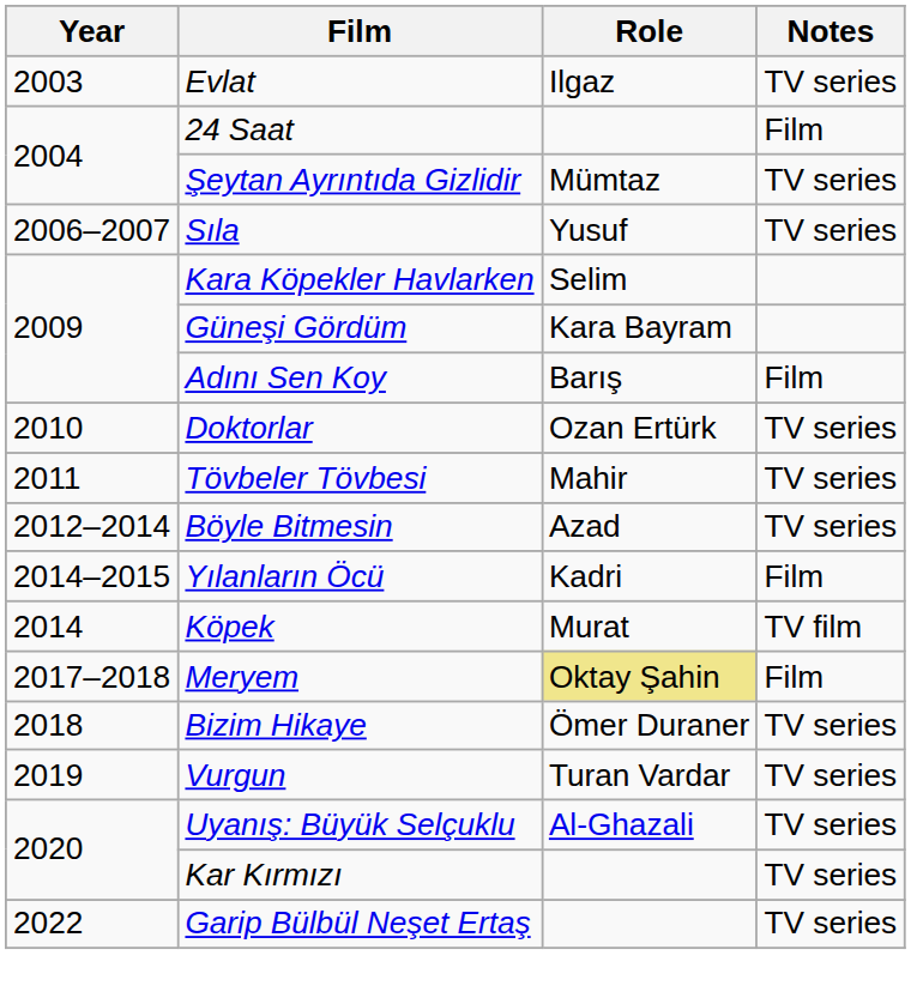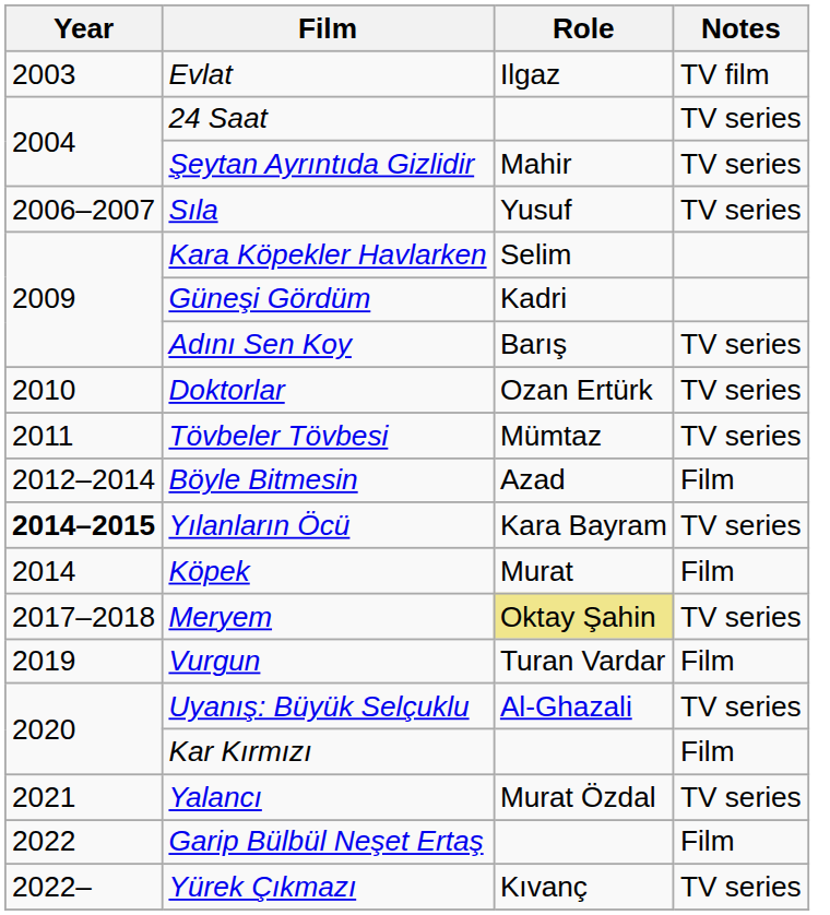 <table class="wikitable" style="font-size: 90%;">
 <tr>
 <th>Year</th>
 <th>Film</th>
 <th>Role</th>
 <th>Notes</th>
 </tr>
 <tr>
 <td>2003</td>
 <td><em>Evlat</em></td>
 <td>Ilgaz</td>
-<td>TV series</td>
+<td>TV film</td>
 </tr>
 <tr>
 <td rowspan=2>2004</td>
 <td><em>24 Saat</em></td>
 <td></td>
-<td>Film</td>
+<td>TV series</td>
 </tr>
 <tr>
 <td><em><a href='#'>Şeytan Ayrıntıda Gizlidir</a></em></td>
-<td>Mümtaz</td>
+<td>Mahir</td>
 <td>TV series</td>
 </tr>
 <tr>
 <td>2006–2007</td>
 <td><em><a href='#'>Sıla</a></em></td>
 <td>Yusuf</td>
 <td>TV series</td>
 </tr>
 <tr>
 <td rowspan=3>2009</td>
 <td><em><a href='#'>Kara Köpekler Havlarken</a></em></td>
 <td>Selim</td>
 <td></td>
 </tr>
 <tr>
 <td><em><a href='#'>Güneşi Gördüm</a></em></td>
-<td>Kara Bayram</td>
+<td>Kadri</td>
 <td></td>
 </tr>
 <tr>
 <td><em><a href='#'>Adını Sen Koy</a></em></td>
 <td>Barış</td>
-<td>Film</td>
+<td>TV series</td>
 </tr>
 <tr>
 <td>2010</td>
 <td><em><a href='#'>Doktorlar</a></em></td>
 <td>Ozan Ertürk</td>
 <td>TV series</td>
 </tr>
 <tr>
 <td>2011</td>
 <td><em><a href='#'>Tövbeler Tövbesi</a></em></td>
-<td>Mahir</td>
+<td>Mümtaz</td>
 <td>TV series</td>
 </tr>
 <tr>
 <td>2012–2014</td>
 <td><em><a href='#'>Böyle Bitmesin</a></em></td>
 <td>Azad</td>
-<td>TV series</td>
+<td>Film</td>
 </tr>
 <tr>
-<td>2014–2015</td>
+<td><strong>2014–2015</strong></td>
 <td><em><a href='#'>Yılanların Öcü</a></em></td>
-<td>Kadri</td>
-<td>Film</td>
+<td>Kara Bayram</td>
+<td>TV series</td>
 </tr>
 <tr>
 <td>2014</td>
 <td><em><a href='#'>Köpek</a></em></td>
 <td>Murat</td>
-<td>TV film</td>
+<td>Film</td>
 </tr>
 <tr>
 <td>2017–2018</td>
 <td><em><a href='#'>Meryem</a></em></td>
 <td style="background: khaki;">Oktay Şahin</td>
-<td>Film</td>
-</tr>
-<tr>
-<td>2018</td>
-<td><em><a href='#'>Bizim Hikaye</a></em></td>
-<td>Ömer Duraner</td>
 <td>TV series</td>
 </tr>
 <tr>
 <td>2019</td>
 <td><em><a href='#'>Vurgun</a></em></td>
 <td>Turan Vardar</td>
-<td>TV series</td>
+<td>Film</td>
 </tr>
 <tr>
 <td rowspan="2">2020</td>
 <td><em><a href='#'>Uyanış: Büyük Selçuklu</a></em></td>
 <td><a href='#'>Al-Ghazali</a></td>
 <td>TV series</td>
 </tr>
 <tr>
 <td><em>Kar Kırmızı</em></td>
 <td></td>
+<td>Film</td>
+</tr>
+<tr>
+<td>2021</td>
+<td><em><a href='#'>Yalancı</a></em></td>
+<td>Murat Özdal</td>
 <td>TV series</td>
 </tr>
 <tr>
 <td>2022</td>
 <td><em><a href='#'>Garip Bülbül Neşet Ertaş</a></em></td>
 <td></td>
+<td>Film</td>
+</tr>
+<tr>
+<td>2022–</td>
+<td><em><a href='#'>Yürek Çıkmazı</a></em></td>
+<td>Kıvanç</td>
 <td>TV series</td>
 </tr>
 </table>
